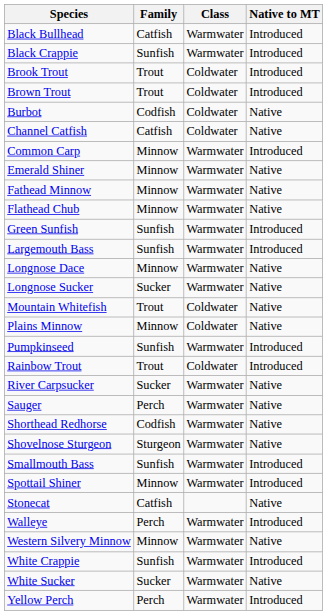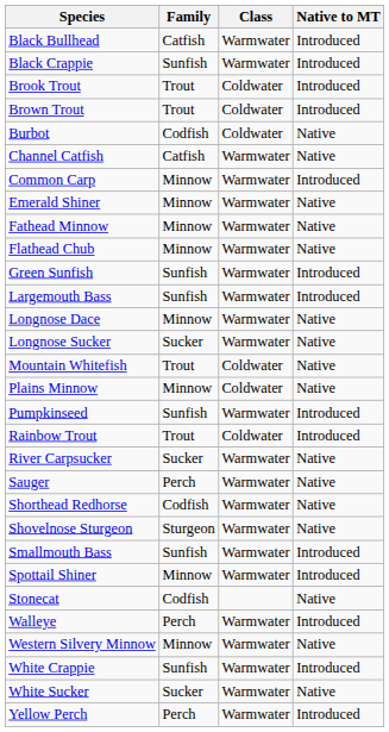 <table class="wikitable">
 <tr>
 <th colspan="1" rowspan="1">Species</th>
 <th colspan="1" rowspan="1">Family</th>
 <th colspan="1" rowspan="1">Class</th>
 <th colspan="1" rowspan="1">Native to MT</th>
 </tr>
 <tr>
 <td><a href='#'>Black Bullhead</a></td>
 <td>Catfish</td>
 <td>Warmwater</td>
 <td>Introduced</td>
 </tr>
 <tr>
 <td><a href='#'>Black Crappie</a></td>
 <td>Sunfish</td>
 <td>Warmwater</td>
 <td>Introduced</td>
 </tr>
 <tr>
 <td><a href='#'>Brook Trout</a></td>
 <td>Trout</td>
 <td>Coldwater</td>
 <td>Introduced</td>
 </tr>
 <tr>
 <td><a href='#'>Brown Trout</a></td>
 <td>Trout</td>
 <td>Coldwater</td>
 <td>Introduced</td>
 </tr>
 <tr>
 <td><a href='#'>Burbot</a></td>
 <td>Codfish</td>
 <td>Coldwater</td>
 <td>Native</td>
 </tr>
 <tr>
 <td><a href='#'>Channel Catfish</a></td>
 <td>Catfish</td>
-<td>Coldwater</td>
+<td>Warmwater</td>
 <td>Native</td>
 </tr>
 <tr>
 <td><a href='#'>Common Carp</a></td>
 <td>Minnow</td>
 <td>Warmwater</td>
 <td>Introduced</td>
 </tr>
 <tr>
 <td><a href='#'>Emerald Shiner</a></td>
 <td>Minnow</td>
 <td>Warmwater</td>
 <td>Native</td>
 </tr>
 <tr>
 <td><a href='#'>Fathead Minnow</a></td>
 <td>Minnow</td>
 <td>Warmwater</td>
 <td>Native</td>
 </tr>
 <tr>
 <td><a href='#'>Flathead Chub</a></td>
 <td>Minnow</td>
 <td>Warmwater</td>
 <td>Native</td>
 </tr>
 <tr>
 <td><a href='#'>Green Sunfish</a></td>
 <td>Sunfish</td>
 <td>Warmwater</td>
 <td>Introduced</td>
 </tr>
 <tr>
 <td><a href='#'>Largemouth Bass</a></td>
 <td>Sunfish</td>
 <td>Warmwater</td>
 <td>Introduced</td>
 </tr>
 <tr>
 <td><a href='#'>Longnose Dace</a></td>
 <td>Minnow</td>
 <td>Warmwater</td>
 <td>Native</td>
 </tr>
 <tr>
 <td><a href='#'>Longnose Sucker</a></td>
 <td>Sucker</td>
 <td>Warmwater</td>
 <td>Native</td>
 </tr>
 <tr>
 <td><a href='#'>Mountain Whitefish</a></td>
 <td>Trout</td>
 <td>Coldwater</td>
 <td>Native</td>
 </tr>
 <tr>
 <td><a href='#'>Plains Minnow</a></td>
 <td>Minnow</td>
 <td>Coldwater</td>
 <td>Native</td>
 </tr>
 <tr>
 <td><a href='#'>Pumpkinseed</a></td>
 <td>Sunfish</td>
 <td>Warmwater</td>
 <td>Introduced</td>
 </tr>
 <tr>
 <td><a href='#'>Rainbow Trout</a></td>
 <td>Trout</td>
 <td>Coldwater</td>
 <td>Introduced</td>
 </tr>
 <tr>
 <td><a href='#'>River Carpsucker</a></td>
 <td>Sucker</td>
 <td>Warmwater</td>
 <td>Native</td>
 </tr>
 <tr>
 <td><a href='#'>Sauger</a></td>
 <td>Perch</td>
 <td>Warmwater</td>
 <td>Native</td>
 </tr>
 <tr>
 <td><a href='#'>Shorthead Redhorse</a></td>
 <td>Codfish</td>
 <td>Warmwater</td>
 <td>Native</td>
 </tr>
 <tr>
 <td><a href='#'>Shovelnose Sturgeon</a></td>
 <td>Sturgeon</td>
 <td>Warmwater</td>
 <td>Native</td>
 </tr>
 <tr>
 <td><a href='#'>Smallmouth Bass</a></td>
 <td>Sunfish</td>
 <td>Warmwater</td>
 <td>Introduced</td>
 </tr>
 <tr>
 <td><a href='#'>Spottail Shiner</a></td>
 <td>Minnow</td>
 <td>Warmwater</td>
 <td>Introduced</td>
 </tr>
 <tr>
 <td><a href='#'>Stonecat</a></td>
-<td>Catfish</td>
+<td>Codfish</td>
 <td></td>
 <td>Native</td>
 </tr>
 <tr>
 <td><a href='#'>Walleye</a></td>
 <td>Perch</td>
 <td>Warmwater</td>
 <td>Introduced</td>
 </tr>
 <tr>
 <td><a href='#'>Western Silvery Minnow</a></td>
 <td>Minnow</td>
 <td>Warmwater</td>
 <td>Native</td>
 </tr>
 <tr>
 <td><a href='#'>White Crappie</a></td>
 <td>Sunfish</td>
 <td>Warmwater</td>
 <td>Introduced</td>
 </tr>
 <tr>
 <td><a href='#'>White Sucker</a></td>
 <td>Sucker</td>
 <td>Warmwater</td>
 <td>Native</td>
 </tr>
 <tr>
 <td><a href='#'>Yellow Perch</a></td>
 <td>Perch</td>
 <td>Warmwater</td>
 <td>Introduced</td>
 </tr>
 </table>
